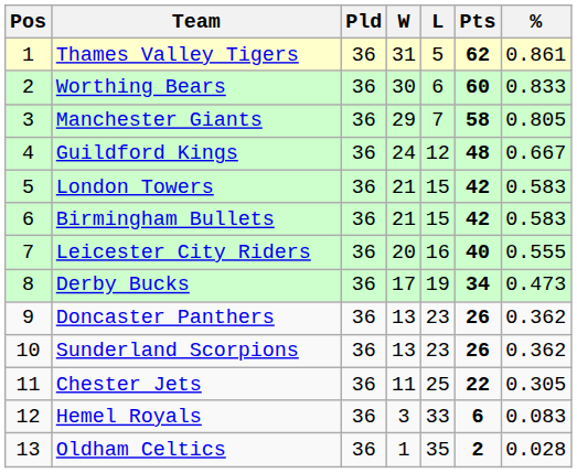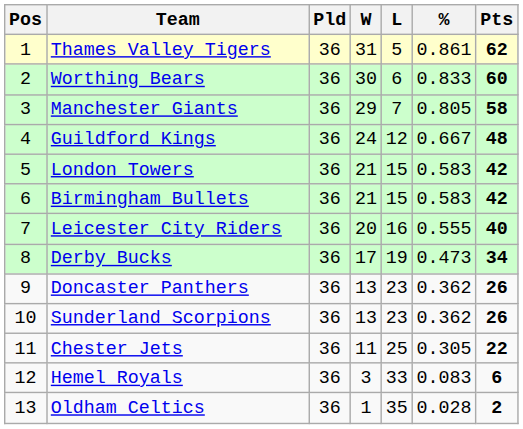 <table class="wikitable" style="text-align: center;">
 <tr>
 <th>Pos</th>
 <th scope="col" style="width: 180px;">Team</th>
 <th>Pld</th>
 <th>W</th>
 <th>L</th>
+<th>%</th>
 <th>Pts</th>
-<th>%</th>
 </tr>
 <tr style="background: #ffffcc;">
 <td>1</td>
 <td style="text-align:left;"><a href='#'>Thames Valley Tigers</a></td>
 <td>36</td>
 <td>31</td>
 <td>5</td>
+<td>0.861</td>
 <td><strong>62</strong></td>
-<td>0.861</td>
 </tr>
 <tr style="background: #ccffcc;">
 <td>2</td>
 <td style="text-align:left;"><a href='#'>Worthing Bears</a></td>
 <td>36</td>
 <td>30</td>
 <td>6</td>
+<td>0.833</td>
 <td><strong>60</strong></td>
-<td>0.833</td>
 </tr>
 <tr style="background: #ccffcc;">
 <td>3</td>
 <td style="text-align:left;"><a href='#'>Manchester Giants</a></td>
 <td>36</td>
 <td>29</td>
 <td>7</td>
+<td>0.805</td>
 <td><strong>58</strong></td>
-<td>0.805</td>
 </tr>
 <tr style="background: #ccffcc;">
 <td>4</td>
 <td style="text-align:left;"><a href='#'>Guildford Kings</a></td>
 <td>36</td>
 <td>24</td>
 <td>12</td>
+<td>0.667</td>
 <td><strong>48</strong></td>
-<td>0.667</td>
 </tr>
 <tr style="background: #ccffcc;">
 <td>5</td>
 <td style="text-align:left;"><a href='#'>London Towers</a></td>
 <td>36</td>
 <td>21</td>
 <td>15</td>
+<td>0.583</td>
 <td><strong>42</strong></td>
-<td>0.583</td>
 </tr>
 <tr style="background: #ccffcc;">
 <td>6</td>
 <td style="text-align:left;"><a href='#'>Birmingham Bullets</a></td>
 <td>36</td>
 <td>21</td>
 <td>15</td>
+<td>0.583</td>
 <td><strong>42</strong></td>
-<td>0.583</td>
 </tr>
 <tr style="background: #ccffcc;">
 <td>7</td>
 <td style="text-align:left;"><a href='#'>Leicester City Riders</a></td>
 <td>36</td>
 <td>20</td>
 <td>16</td>
+<td>0.555</td>
 <td><strong>40</strong></td>
-<td>0.555</td>
 </tr>
 <tr style="background: #ccffcc;">
 <td>8</td>
 <td style="text-align:left;"><a href='#'>Derby Bucks</a></td>
 <td>36</td>
 <td>17</td>
 <td>19</td>
+<td>0.473</td>
 <td><strong>34</strong></td>
-<td>0.473</td>
 </tr>
 <tr style="background: ;">
 <td>9</td>
 <td style="text-align:left;"><a href='#'>Doncaster Panthers</a></td>
 <td>36</td>
 <td>13</td>
 <td>23</td>
+<td>0.362</td>
 <td><strong>26</strong></td>
-<td>0.362</td>
 </tr>
 <tr style="background: ;">
 <td>10</td>
 <td style="text-align:left;"><a href='#'>Sunderland Scorpions</a></td>
 <td>36</td>
 <td>13</td>
 <td>23</td>
+<td>0.362</td>
 <td><strong>26</strong></td>
-<td>0.362</td>
 </tr>
 <tr style="background: ;">
 <td>11</td>
 <td style="text-align:left;"><a href='#'>Chester Jets</a></td>
 <td>36</td>
 <td>11</td>
 <td>25</td>
+<td>0.305</td>
 <td><strong>22</strong></td>
-<td>0.305</td>
 </tr>
 <tr style="background: ;">
 <td>12</td>
 <td style="text-align:left;"><a href='#'>Hemel Royals</a></td>
 <td>36</td>
 <td>3</td>
 <td>33</td>
+<td>0.083</td>
 <td><strong>6</strong></td>
-<td>0.083</td>
 </tr>
 <tr style="background: ;">
 <td>13</td>
 <td style="text-align:left;"><a href='#'>Oldham Celtics</a></td>
 <td>36</td>
 <td>1</td>
 <td>35</td>
+<td>0.028</td>
 <td><strong>2</strong></td>
-<td>0.028</td>
 </tr>
 </table>
